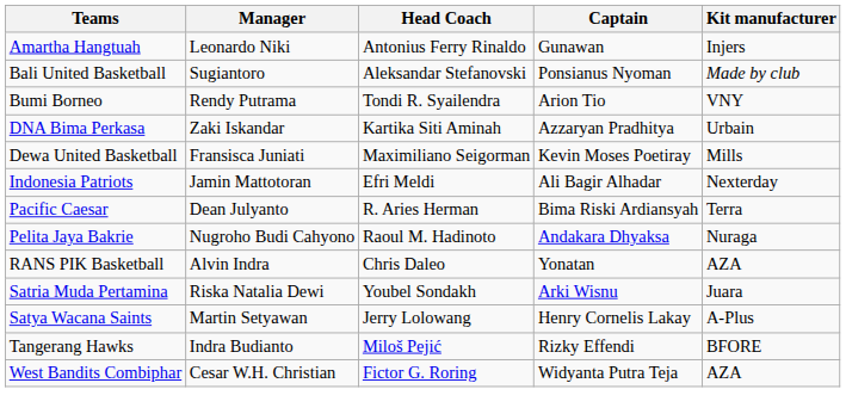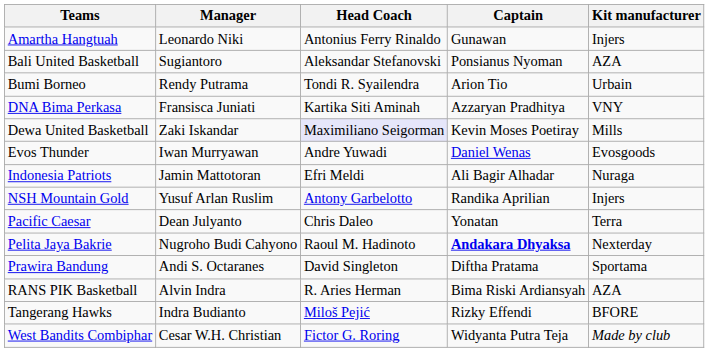 <table class="wikitable sortable">
 <tr>
 <th>Teams</th>
 <th>Manager</th>
 <th>Head Coach</th>
 <th>Captain</th>
 <th>Kit manufacturer</th>
 </tr>
 <tr>
 <td><a href='#'>Amartha Hangtuah</a></td>
 <td> Leonardo Niki</td>
 <td> Antonius Ferry Rinaldo</td>
 <td> Gunawan</td>
 <td> Injers</td>
 </tr>
 <tr>
 <td>Bali United Basketball</td>
 <td> Sugiantoro</td>
 <td> Aleksandar Stefanovski</td>
 <td> Ponsianus Nyoman</td>
-<td> <em>Made by club</em></td>
+<td> AZA</td>
 </tr>
 <tr>
 <td>Bumi Borneo</td>
 <td> Rendy Putrama</td>
 <td> Tondi R. Syailendra</td>
 <td> Arion Tio</td>
+<td> Urbain</td>
+</tr>
+<tr>
+<td><a href='#'>DNA Bima Perkasa</a></td>
+<td> Fransisca Juniati</td>
+<td> Kartika Siti Aminah</td>
+<td> Azzaryan Pradhitya</td>
 <td> VNY</td>
 </tr>
 <tr>
-<td><a href='#'>DNA Bima Perkasa</a></td>
+<td>Dewa United Basketball</td>
 <td> Zaki Iskandar</td>
-<td> Kartika Siti Aminah</td>
-<td> Azzaryan Pradhitya</td>
-<td> Urbain</td>
+<td style="background: lavender;"> Maximiliano Seigorman</td>
+<td> Kevin Moses Poetiray</td>
+<td> Mills</td>
 </tr>
 <tr>
-<td>Dewa United Basketball</td>
-<td> Fransisca Juniati</td>
-<td> Maximiliano Seigorman</td>
-<td> Kevin Moses Poetiray</td>
-<td> Mills</td>
+<td>Evos Thunder</td>
+<td> Iwan Murryawan</td>
+<td> Andre Yuwadi</td>
+<td> <a href='#'>Daniel Wenas</a></td>
+<td> Evosgoods</td>
 </tr>
 <tr>
 <td><a href='#'>Indonesia Patriots</a></td>
 <td> Jamin Mattotoran</td>
 <td> Efri Meldi</td>
 <td> Ali Bagir Alhadar</td>
-<td> Nexterday</td>
+<td> Nuraga</td>
+</tr>
+<tr>
+<td><a href='#'>NSH Mountain Gold</a></td>
+<td> Yusuf Arlan Ruslim</td>
+<td> <a href='#'>Antony Garbelotto</a></td>
+<td> Randika Aprilian</td>
+<td> Injers</td>
 </tr>
 <tr>
 <td><a href='#'>Pacific Caesar</a></td>
 <td> Dean Julyanto</td>
-<td> R. Aries Herman</td>
-<td> Bima Riski Ardiansyah</td>
+<td> Chris Daleo</td>
+<td> Yonatan</td>
 <td> Terra</td>
 </tr>
 <tr>
 <td><a href='#'>Pelita Jaya Bakrie</a></td>
 <td> Nugroho Budi Cahyono</td>
 <td> Raoul M. Hadinoto</td>
-<td> <a href='#'>Andakara Dhyaksa</a></td>
-<td> Nuraga</td>
+<td><strong> <a href='#'>Andakara Dhyaksa</a></strong></td>
+<td> Nexterday</td>
+</tr>
+<tr>
+<td><a href='#'>Prawira Bandung</a></td>
+<td> Andi S. Octaranes</td>
+<td> David Singleton</td>
+<td> Diftha Pratama</td>
+<td> Sportama</td>
 </tr>
 <tr>
 <td>RANS PIK Basketball</td>
 <td> Alvin Indra</td>
-<td> Chris Daleo</td>
-<td> Yonatan</td>
+<td> R. Aries Herman</td>
+<td> Bima Riski Ardiansyah</td>
 <td> AZA</td>
-</tr>
-<tr>
-<td><a href='#'>Satria Muda Pertamina</a></td>
-<td> Riska Natalia Dewi</td>
-<td> Youbel Sondakh</td>
-<td> <a href='#'>Arki Wisnu</a></td>
-<td> Juara</td>
-</tr>
-<tr>
-<td><a href='#'>Satya Wacana Saints</a></td>
-<td> Martin Setyawan</td>
-<td> Jerry Lolowang</td>
-<td> Henry Cornelis Lakay</td>
-<td> A-Plus</td>
 </tr>
 <tr>
 <td>Tangerang Hawks</td>
 <td> Indra Budianto</td>
 <td> <a href='#'>Miloš Pejić</a></td>
 <td> Rizky Effendi</td>
 <td> BFORE</td>
 </tr>
 <tr>
 <td><a href='#'>West Bandits Combiphar</a></td>
 <td> Cesar W.H. Christian</td>
 <td> <a href='#'>Fictor G. Roring</a></td>
 <td> Widyanta Putra Teja</td>
-<td> AZA</td>
+<td> <em>Made by club</em></td>
 </tr>
 </table>
